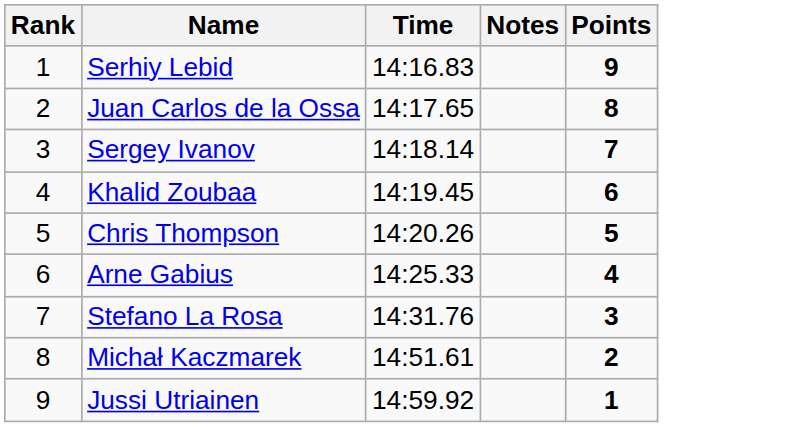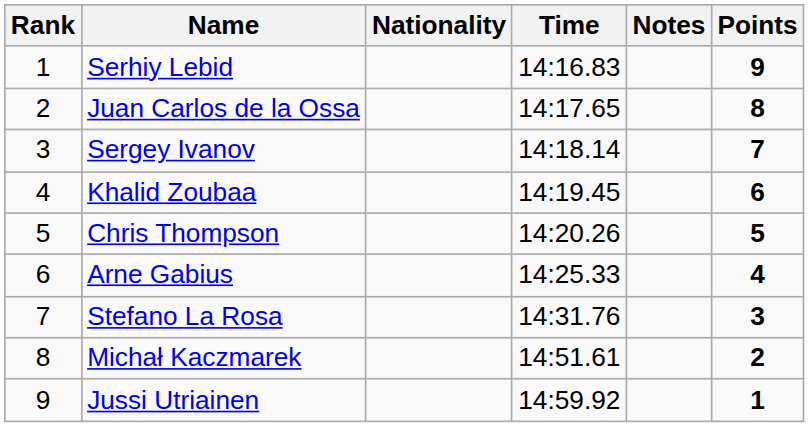 <table class="wikitable sortable" style="text-align:center">
 <tr>
 <th>Rank</th>
 <th>Name</th>
+<th>Nationality</th>
 <th>Time</th>
 <th>Notes</th>
 <th>Points</th>
 </tr>
 <tr>
 <td>1</td>
 <td align=left><a href='#'>Serhiy Lebid</a></td>
+<td align=left></td>
 <td>14:16.83</td>
 <td></td>
 <td><strong>9</strong></td>
 </tr>
 <tr>
 <td>2</td>
 <td align=left><a href='#'>Juan Carlos de la Ossa</a></td>
+<td align=left></td>
 <td>14:17.65</td>
 <td></td>
 <td><strong>8</strong></td>
 </tr>
 <tr>
 <td>3</td>
 <td align=left><a href='#'>Sergey Ivanov</a></td>
+<td align=left></td>
 <td>14:18.14</td>
 <td></td>
 <td><strong>7</strong></td>
 </tr>
 <tr>
 <td>4</td>
 <td align=left><a href='#'>Khalid Zoubaa</a></td>
+<td align=left></td>
 <td>14:19.45</td>
 <td></td>
 <td><strong>6</strong></td>
 </tr>
 <tr>
 <td>5</td>
 <td align=left><a href='#'>Chris Thompson</a></td>
+<td align=left></td>
 <td>14:20.26</td>
 <td></td>
 <td><strong>5</strong></td>
 </tr>
 <tr>
 <td>6</td>
 <td align=left><a href='#'>Arne Gabius</a></td>
+<td align=left></td>
 <td>14:25.33</td>
 <td></td>
 <td><strong>4</strong></td>
 </tr>
 <tr>
 <td>7</td>
 <td align=left><a href='#'>Stefano La Rosa</a></td>
+<td align=left></td>
 <td>14:31.76</td>
 <td></td>
 <td><strong>3</strong></td>
 </tr>
 <tr>
 <td>8</td>
 <td align=left><a href='#'>Michał Kaczmarek</a></td>
+<td align=left></td>
 <td>14:51.61</td>
 <td></td>
 <td><strong>2</strong></td>
 </tr>
 <tr>
 <td>9</td>
 <td align=left><a href='#'>Jussi Utriainen</a></td>
+<td align=left></td>
 <td>14:59.92</td>
 <td></td>
 <td><strong>1</strong></td>
 </tr>
 </table>
